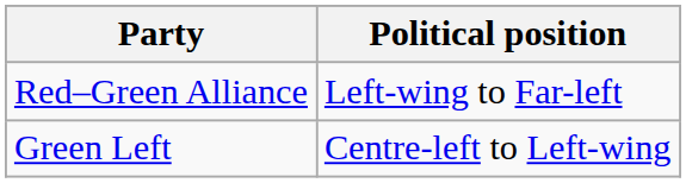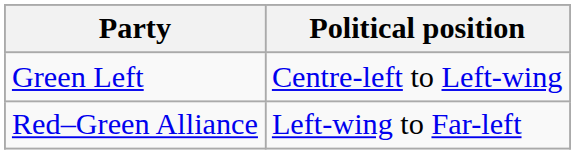 <table class="wikitable mw-collapsible mw-collapsed">
 <tr>
 <th>Party</th>
 <th>Political position</th>
 </tr>
 <tr>
+<td><a href='#'>Green Left</a></td>
+<td><a href='#'>Centre-left</a> to <a href='#'>Left-wing</a></td>
+</tr>
+<tr>
 <td><a href='#'>Red–Green Alliance</a></td>
 <td><a href='#'>Left-wing</a> to <a href='#'>Far-left</a></td>
 </tr>
-<tr>
-<td><a href='#'>Green Left</a></td>
-<td><a href='#'>Centre-left</a> to <a href='#'>Left-wing</a></td>
-</tr>
 </table>
